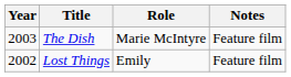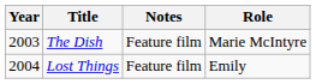 <table class="wikitable sortable">
 <tr>
 <th>Year</th>
 <th>Title</th>
+<th>Notes</th>
 <th>Role</th>
-<th>Notes</th>
 </tr>
 <tr>
 <td>2003</td>
 <td><em><a href='#'>The Dish</a></em></td>
+<td>Feature film</td>
 <td>Marie McIntyre</td>
-<td>Feature film</td>
 </tr>
 <tr>
-<td>2002</td>
+<td>2004</td>
 <td><em><a href='#'>Lost Things</a></em></td>
+<td>Feature film</td>
 <td>Emily</td>
-<td>Feature film</td>
 </tr>
 </table>
